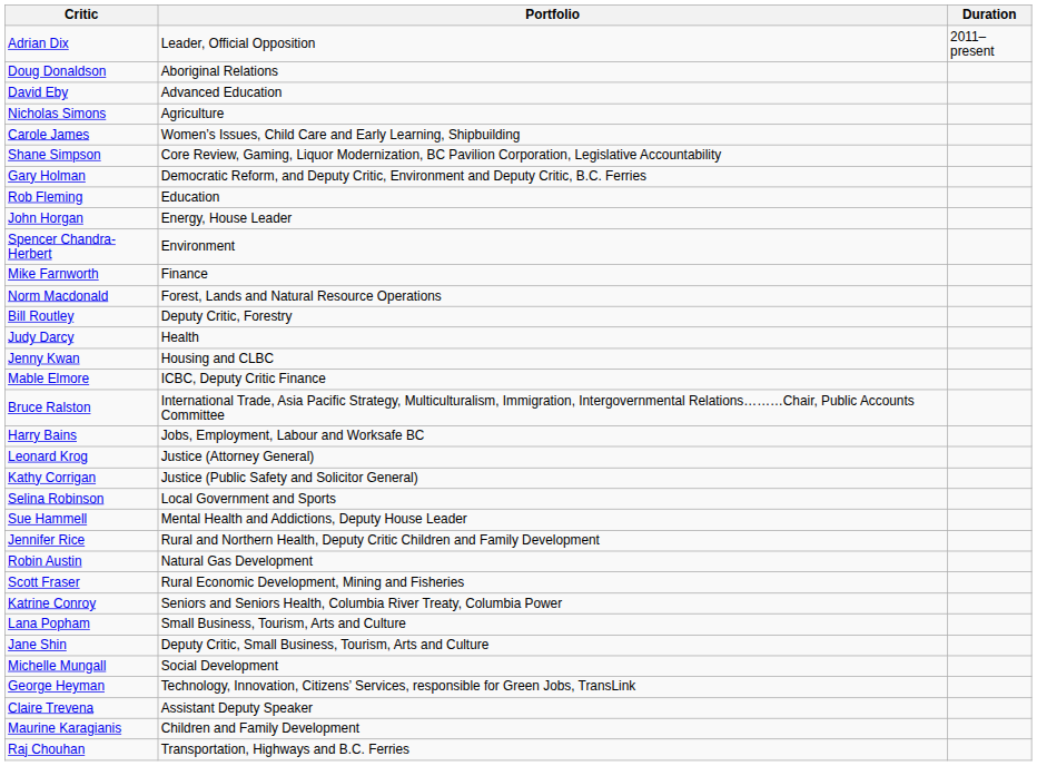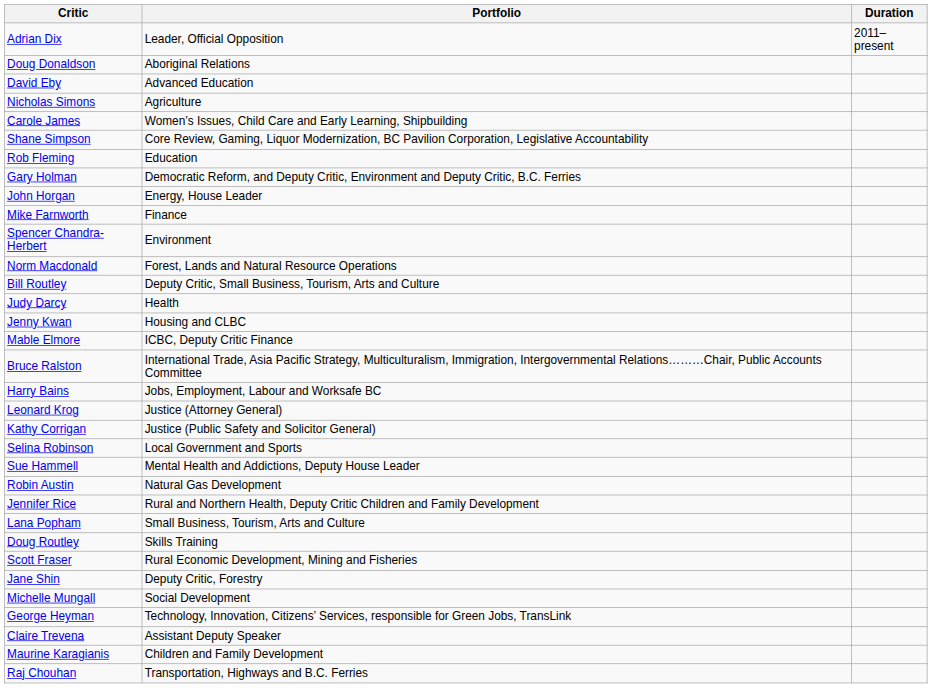 <table class="wikitable">
 <tr>
 <th>Critic</th>
 <th>Portfolio</th>
 <th>Duration</th>
 </tr>
 <tr>
 <td><a href='#'>Adrian Dix</a></td>
 <td>Leader, Official Opposition</td>
 <td>2011–present</td>
 </tr>
 <tr>
 <td><a href='#'>Doug Donaldson</a></td>
 <td>Aboriginal Relations</td>
 <td></td>
 </tr>
 <tr>
 <td><a href='#'>David Eby</a></td>
 <td>Advanced Education</td>
 <td></td>
 </tr>
 <tr>
 <td><a href='#'>Nicholas Simons</a></td>
 <td>Agriculture</td>
 <td></td>
 </tr>
 <tr>
 <td><a href='#'>Carole James</a></td>
 <td>Women’s Issues, Child Care and Early Learning, Shipbuilding</td>
 <td></td>
 </tr>
 <tr>
 <td><a href='#'>Shane Simpson</a></td>
 <td>Core Review, Gaming, Liquor Modernization, BC Pavilion Corporation, Legislative Accountability</td>
 <td></td>
 </tr>
 <tr>
-<td><a href='#'>Gary Holman</a></td>
-<td>Democratic Reform, and Deputy Critic, Environment and Deputy Critic, B.C. Ferries</td>
+<td><a href='#'>Rob Fleming</a></td>
+<td>Education</td>
 <td></td>
 </tr>
 <tr>
-<td><a href='#'>Rob Fleming</a></td>
-<td>Education</td>
+<td><a href='#'>Gary Holman</a></td>
+<td>Democratic Reform, and Deputy Critic, Environment and Deputy Critic, B.C. Ferries</td>
 <td></td>
 </tr>
 <tr>
 <td><a href='#'>John Horgan</a></td>
 <td>Energy, House Leader</td>
 <td></td>
 </tr>
 <tr>
-<td><a href='#'>Spencer Chandra-Herbert</a></td>
-<td>Environment</td>
+<td><a href='#'>Mike Farnworth</a></td>
+<td>Finance</td>
 <td></td>
 </tr>
 <tr>
-<td><a href='#'>Mike Farnworth</a></td>
-<td>Finance</td>
+<td><a href='#'>Spencer Chandra-Herbert</a></td>
+<td>Environment</td>
 <td></td>
 </tr>
 <tr>
 <td><a href='#'>Norm Macdonald</a></td>
 <td>Forest, Lands and Natural Resource Operations</td>
 <td></td>
 </tr>
 <tr>
 <td><a href='#'>Bill Routley</a></td>
-<td>Deputy Critic, Forestry</td>
+<td>Deputy Critic, Small Business, Tourism, Arts and Culture</td>
 <td></td>
 </tr>
 <tr>
 <td><a href='#'>Judy Darcy</a></td>
 <td>Health</td>
 <td></td>
 </tr>
 <tr>
 <td><a href='#'>Jenny Kwan</a></td>
 <td>Housing and CLBC</td>
 <td></td>
 </tr>
 <tr>
 <td><a href='#'>Mable Elmore</a></td>
 <td>ICBC, Deputy Critic Finance</td>
 <td></td>
 </tr>
 <tr>
 <td><a href='#'>Bruce Ralston</a></td>
 <td>International Trade, Asia Pacific Strategy, Multiculturalism, Immigration, Intergovernmental Relations………Chair, Public Accounts Committee</td>
 <td></td>
 </tr>
 <tr>
 <td><a href='#'>Harry Bains</a></td>
 <td>Jobs, Employment, Labour and Worksafe BC</td>
 <td></td>
 </tr>
 <tr>
 <td><a href='#'>Leonard Krog</a></td>
 <td>Justice (Attorney General)</td>
 <td></td>
 </tr>
 <tr>
 <td><a href='#'>Kathy Corrigan</a></td>
 <td>Justice (Public Safety and Solicitor General)</td>
 <td></td>
 </tr>
 <tr>
 <td><a href='#'>Selina Robinson</a></td>
 <td>Local Government and Sports</td>
 <td></td>
 </tr>
 <tr>
 <td><a href='#'>Sue Hammell</a></td>
 <td>Mental Health and Addictions, Deputy House Leader</td>
 <td></td>
 </tr>
 <tr>
+<td><a href='#'>Robin Austin</a></td>
+<td>Natural Gas Development</td>
+<td></td>
+</tr>
+<tr>
 <td><a href='#'>Jennifer Rice</a></td>
 <td>Rural and Northern Health, Deputy Critic Children and Family Development</td>
 <td></td>
 </tr>
 <tr>
-<td><a href='#'>Robin Austin</a></td>
-<td>Natural Gas Development</td>
+<td><a href='#'>Lana Popham</a></td>
+<td>Small Business, Tourism, Arts and Culture</td>
+<td></td>
+</tr>
+<tr>
+<td><a href='#'>Doug Routley</a></td>
+<td>Skills Training</td>
 <td></td>
 </tr>
 <tr>
 <td><a href='#'>Scott Fraser</a></td>
 <td>Rural Economic Development, Mining and Fisheries</td>
 <td></td>
 </tr>
 <tr>
-<td><a href='#'>Katrine Conroy</a></td>
-<td>Seniors and Seniors Health, Columbia River Treaty, Columbia Power</td>
-<td></td>
-</tr>
-<tr>
-<td><a href='#'>Lana Popham</a></td>
-<td>Small Business, Tourism, Arts and Culture</td>
-<td></td>
-</tr>
-<tr>
 <td><a href='#'>Jane Shin</a></td>
-<td>Deputy Critic, Small Business, Tourism, Arts and Culture</td>
+<td>Deputy Critic, Forestry</td>
 <td></td>
 </tr>
 <tr>
 <td><a href='#'>Michelle Mungall</a></td>
 <td>Social Development</td>
 <td></td>
 </tr>
 <tr>
 <td><a href='#'>George Heyman</a></td>
 <td>Technology, Innovation, Citizens’ Services, responsible for Green Jobs, TransLink</td>
 <td></td>
 </tr>
 <tr>
 <td><a href='#'>Claire Trevena</a></td>
 <td>Assistant Deputy Speaker</td>
 <td></td>
 </tr>
 <tr>
 <td><a href='#'>Maurine Karagianis</a></td>
 <td>Children and Family Development</td>
 <td></td>
 </tr>
 <tr>
 <td><a href='#'>Raj Chouhan</a></td>
 <td>Transportation, Highways and B.C. Ferries</td>
 </tr>
 </table>
